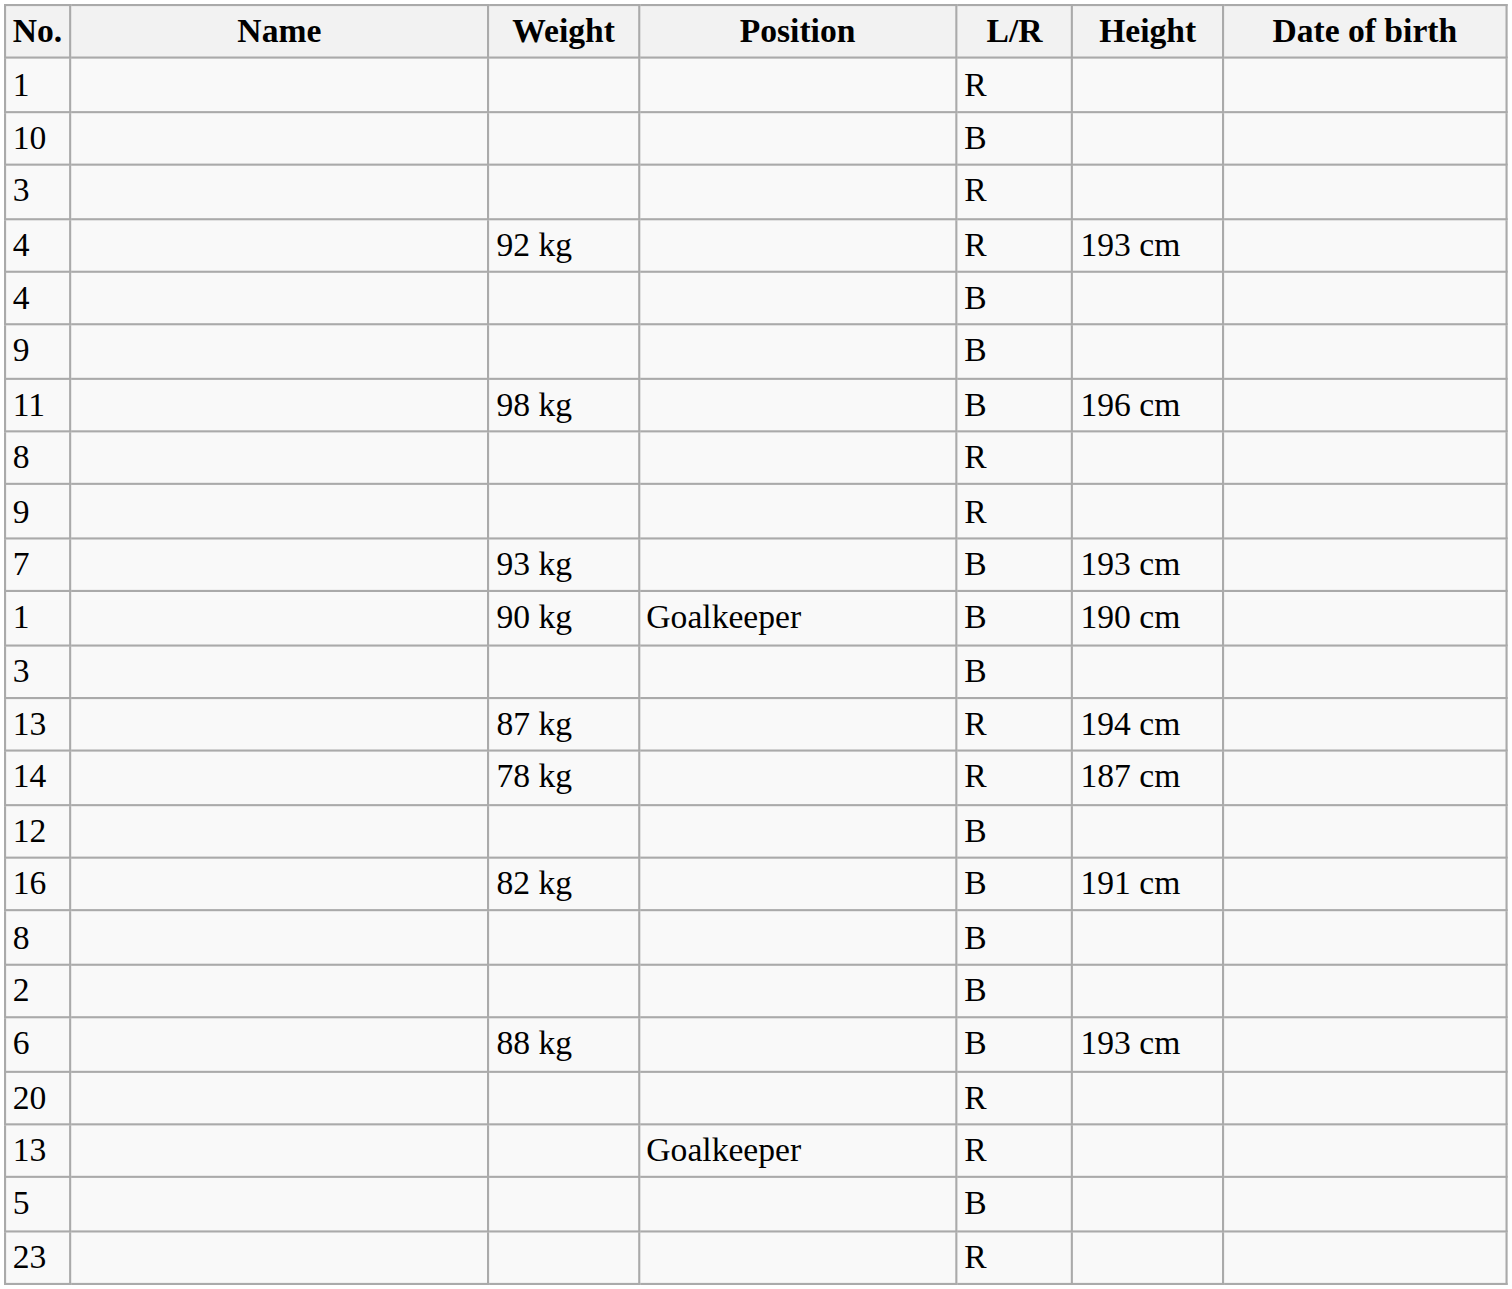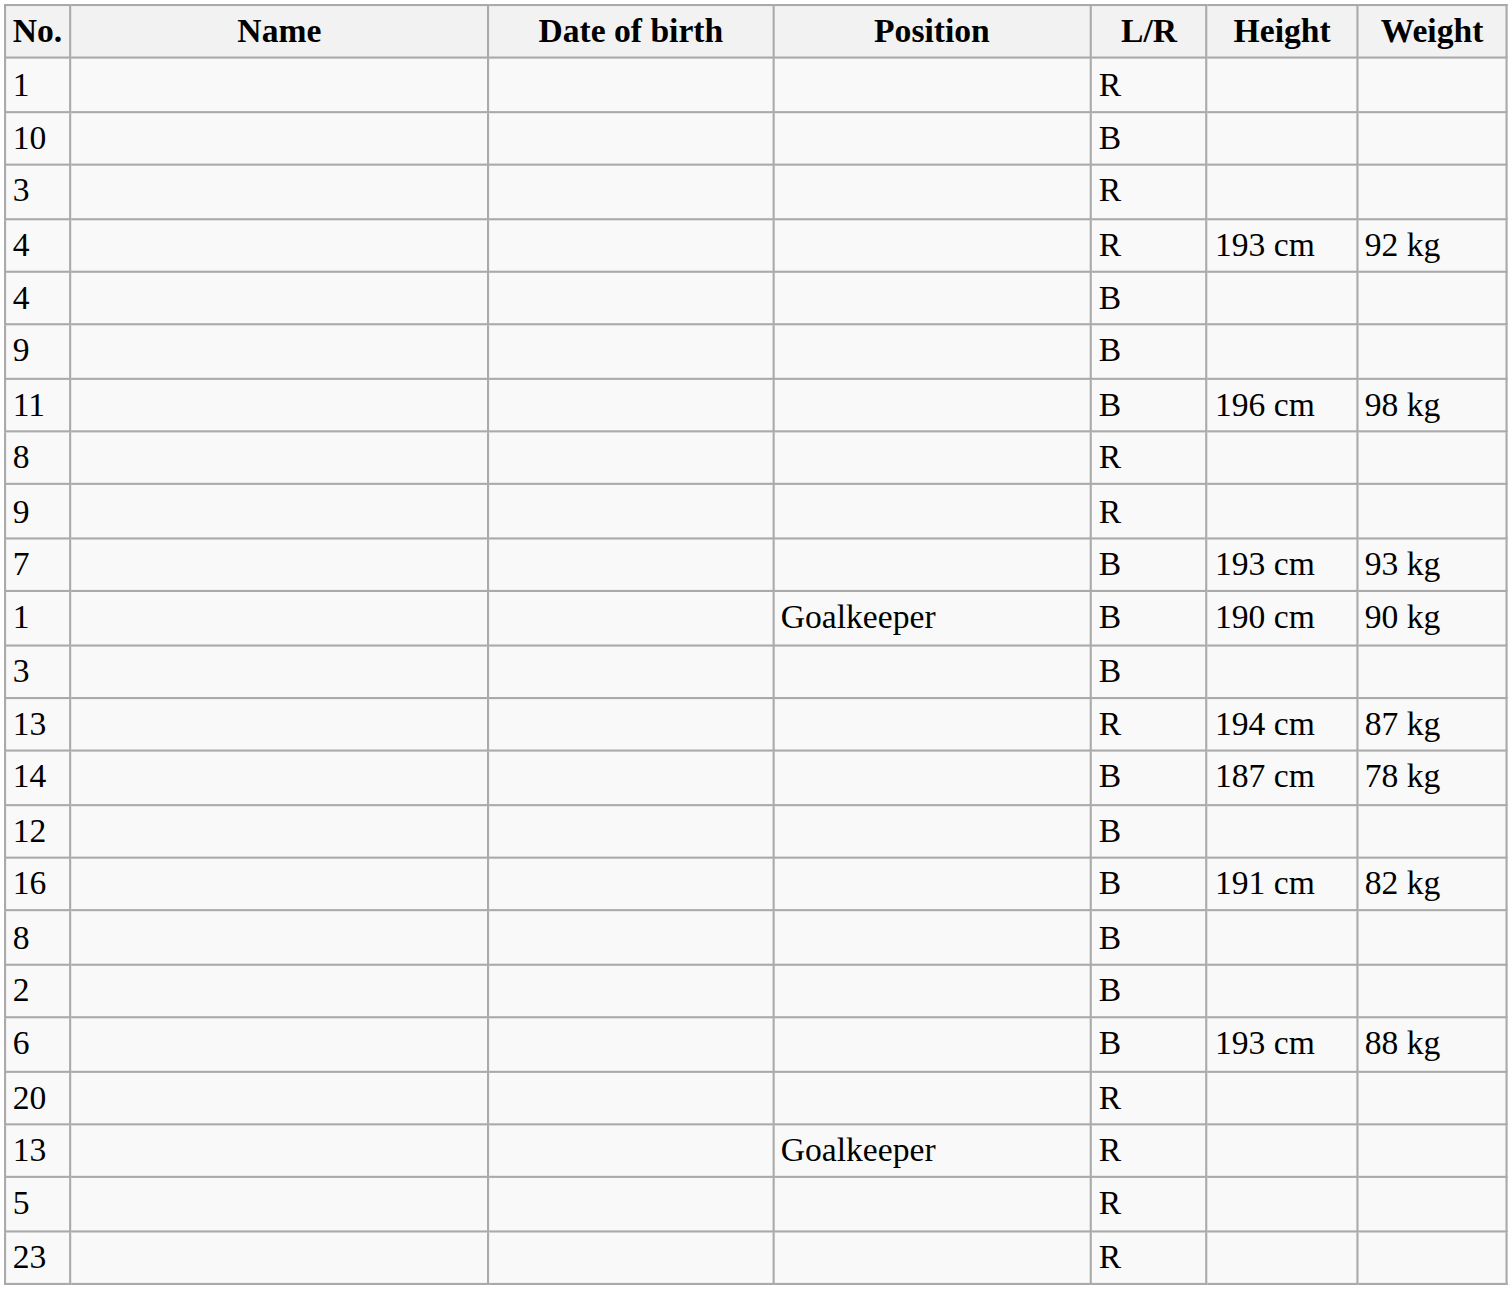 <table class="wikitable sortable" style=font-size:100%; text-align:center;>
 <tr>
 <th>No.</th>
 <th style=width:12em>Name</th>
-<th style=width:4em>Weight</th>
+<th style=width:8em>Date of birth</th>
 <th style=width:9em>Position</th>
 <th style=width:3em>L/R</th>
 <th style=width:4em>Height</th>
-<th style=width:8em>Date of birth</th>
+<th style=width:4em>Weight</th>
 </tr>
 <tr>
 <td>1</td>
 <td align=left></td>
-<td></td>
+<td align=right></td>
 <td></td>
 <td>R</td>
 <td></td>
-<td align=right></td>
+<td></td>
 </tr>
 <tr>
 <td>10</td>
 <td align=left></td>
-<td></td>
+<td align=right></td>
 <td></td>
 <td>B</td>
 <td></td>
-<td align=right></td>
+<td></td>
 </tr>
 <tr>
 <td>3</td>
 <td align=left></td>
-<td></td>
+<td align=right></td>
 <td></td>
 <td>R</td>
 <td></td>
-<td align=right></td>
+<td></td>
 </tr>
 <tr>
 <td>4</td>
 <td align=left></td>
-<td>92 kg</td>
+<td align=right></td>
 <td></td>
 <td>R</td>
 <td>193 cm</td>
-<td align=right></td>
+<td>92 kg</td>
 </tr>
 <tr>
 <td>4</td>
 <td align=left></td>
-<td></td>
+<td align=right></td>
 <td></td>
 <td>B</td>
 <td></td>
-<td align=right></td>
+<td></td>
 </tr>
 <tr>
 <td>9</td>
 <td align=left></td>
-<td></td>
+<td align=right></td>
 <td></td>
 <td>B</td>
 <td></td>
-<td align=right></td>
+<td></td>
 </tr>
 <tr>
 <td>11</td>
 <td align=left></td>
-<td>98 kg</td>
+<td align=right></td>
 <td></td>
 <td>B</td>
 <td>196 cm</td>
-<td align=right></td>
+<td>98 kg</td>
 </tr>
 <tr>
 <td>8</td>
 <td align=left></td>
-<td></td>
+<td align=right></td>
 <td></td>
 <td>R</td>
 <td></td>
-<td align=right></td>
+<td></td>
 </tr>
 <tr>
 <td>9</td>
 <td align=left></td>
-<td></td>
+<td align=right></td>
 <td></td>
 <td>R</td>
 <td></td>
-<td align=right></td>
+<td></td>
 </tr>
 <tr>
 <td>7</td>
 <td align=left></td>
-<td>93 kg</td>
+<td align=right></td>
 <td></td>
 <td>B</td>
 <td>193 cm</td>
-<td align=right></td>
+<td>93 kg</td>
 </tr>
 <tr>
 <td>1</td>
 <td align=left></td>
-<td>90 kg</td>
+<td align=right></td>
 <td>Goalkeeper</td>
 <td>B</td>
 <td>190 cm</td>
-<td align=right></td>
+<td>90 kg</td>
 </tr>
 <tr>
 <td>3</td>
 <td align=left></td>
-<td></td>
+<td align=right></td>
 <td></td>
 <td>B</td>
 <td></td>
-<td align=right></td>
+<td></td>
 </tr>
 <tr>
 <td>13</td>
 <td align=left></td>
-<td>87 kg</td>
+<td align=right></td>
 <td></td>
 <td>R</td>
 <td>194 cm</td>
-<td align=right></td>
+<td>87 kg</td>
 </tr>
 <tr>
 <td>14</td>
 <td align=left></td>
+<td align=right></td>
+<td></td>
+<td>B</td>
+<td>187 cm</td>
 <td>78 kg</td>
-<td></td>
-<td>R</td>
-<td>187 cm</td>
-<td align=right></td>
 </tr>
 <tr>
 <td>12</td>
 <td align=left></td>
-<td></td>
+<td align=right></td>
 <td></td>
 <td>B</td>
 <td></td>
-<td align=right></td>
+<td></td>
 </tr>
 <tr>
 <td>16</td>
 <td align=left></td>
-<td>82 kg</td>
+<td align=right></td>
 <td></td>
 <td>B</td>
 <td>191 cm</td>
-<td align=right></td>
+<td>82 kg</td>
 </tr>
 <tr>
 <td>8</td>
 <td align=left></td>
-<td></td>
+<td align=right></td>
 <td></td>
 <td>B</td>
 <td></td>
-<td align=right></td>
+<td></td>
 </tr>
 <tr>
 <td>2</td>
 <td align=left></td>
-<td></td>
+<td align=right></td>
 <td></td>
 <td>B</td>
 <td></td>
-<td align=right></td>
+<td></td>
 </tr>
 <tr>
 <td>6</td>
 <td align=left></td>
-<td>88 kg</td>
+<td align=right></td>
 <td></td>
 <td>B</td>
 <td>193 cm</td>
-<td align=right></td>
+<td>88 kg</td>
 </tr>
 <tr>
 <td>20</td>
 <td align=left></td>
-<td></td>
+<td align=right></td>
 <td></td>
 <td>R</td>
 <td></td>
-<td align=right></td>
+<td></td>
 </tr>
 <tr>
 <td>13</td>
 <td align=left></td>
-<td></td>
+<td align=right></td>
 <td>Goalkeeper</td>
 <td>R</td>
 <td></td>
-<td align=right></td>
+<td></td>
 </tr>
 <tr>
 <td>5</td>
 <td align=left></td>
+<td align=right></td>
+<td></td>
+<td>R</td>
 <td></td>
 <td></td>
-<td>B</td>
-<td></td>
-<td align=right></td>
 </tr>
 <tr>
 <td>23</td>
 <td align=left></td>
-<td></td>
+<td align=right></td>
 <td></td>
 <td>R</td>
 <td></td>
-<td align=right></td>
+<td></td>
 </tr>
 </table>
